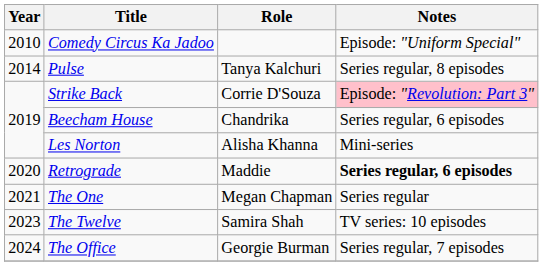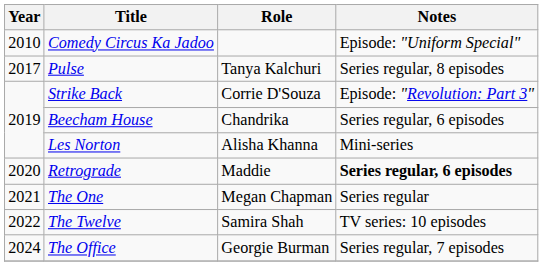 <table class="wikitable sortable">
 <tr>
 <th>Year</th>
 <th>Title</th>
 <th>Role</th>
 <th>Notes</th>
 </tr>
 <tr>
 <td>2010</td>
 <td><em><a href='#'>Comedy Circus Ka Jadoo</a></em></td>
 <td></td>
 <td>Episode: <em>"Uniform Special"</em></td>
 </tr>
 <tr>
-<td>2014</td>
+<td>2017</td>
 <td><em><a href='#'>Pulse</a></em></td>
 <td>Tanya Kalchuri</td>
 <td>Series regular, 8 episodes</td>
 </tr>
 <tr>
 <td rowspan="3">2019</td>
 <td><em><a href='#'>Strike Back</a></em></td>
 <td>Corrie D'Souza</td>
-<td style="background: pink;">Episode: <em>"<a href='#'>Revolution: Part 3</a>"</em></td>
+<td>Episode: <em>"<a href='#'>Revolution: Part 3</a>"</em></td>
 </tr>
 <tr>
 <td><em><a href='#'>Beecham House</a></em></td>
 <td>Chandrika</td>
 <td>Series regular, 6 episodes</td>
 </tr>
 <tr>
 <td><em><a href='#'>Les Norton</a></em></td>
 <td>Alisha Khanna</td>
 <td>Mini-series</td>
 </tr>
 <tr>
 <td>2020</td>
 <td><em><a href='#'>Retrograde</a></em></td>
 <td>Maddie</td>
 <td><strong>Series regular, 6 episodes</strong></td>
 </tr>
 <tr>
 <td>2021</td>
 <td><em><a href='#'>The One</a></em></td>
 <td>Megan Chapman</td>
 <td>Series regular</td>
 </tr>
 <tr>
-<td>2023</td>
+<td>2022</td>
 <td><em><a href='#'>The Twelve</a></em></td>
 <td>Samira Shah</td>
 <td>TV series: 10 episodes</td>
 </tr>
 <tr>
 <td>2024</td>
 <td><em><a href='#'>The Office</a></em></td>
 <td>Georgie Burman</td>
 <td>Series regular, 7 episodes</td>
 </tr>
 <tr>
 </tr>
 </table>
